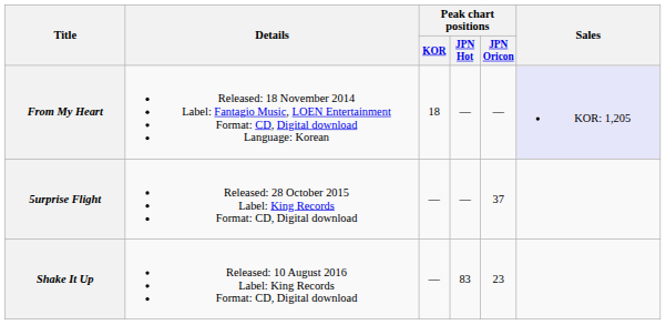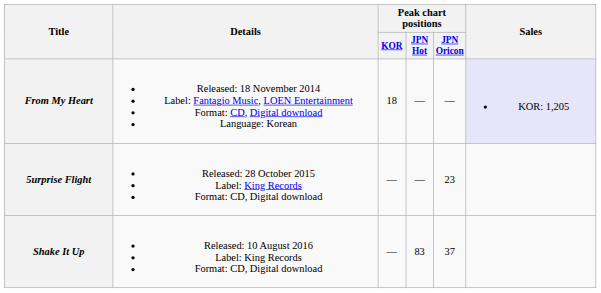 <table class="wikitable plainrowheaders" style="text-align:center;">
 <tr>
 <th rowspan="2" style="width:10em;">Title</th>
 <th rowspan="2" style="width:25em;">Details</th>
 <th colspan="3">Peak chart positions</th>
 <th rowspan="2" style="width:12em;">Sales</th>
 </tr>
 <tr>
 <th style="width:2.5em;font-size:90%;"><a href='#'>KOR</a><br></th>
 <th style="width:2.5em;font-size:90%;"><a href='#'>JPN<br>Hot</a><br></th>
 <th style="width:2.5em;font-size:90%;"><a href='#'>JPN<br>Oricon</a><br></th>
 </tr>
 <tr>
 <th scope="row"><em>From My Heart</em></th>
 <td><br><ul><li>Released: 18 November 2014 </li><li>Label: <a href='#'>Fantagio Music</a>, <a href='#'>LOEN Entertainment</a></li><li>Format: <a href='#'>CD</a>, <a href='#'>Digital download</a></li><li>Language: Korean</li></ul></td>
 <td>18</td>
 <td>—</td>
 <td>—</td>
 <td style="background: lavender;"><br><ul><li>KOR: 1,205</li></ul></td>
 </tr>
 <tr>
 <th scope="row"><em>5urprise Flight</em></th>
 <td><br><ul><li>Released: 28 October 2015 </li><li>Label: <a href='#'>King Records</a></li><li>Format: CD, Digital download</li></ul></td>
 <td>—</td>
 <td>—</td>
-<td>37</td>
+<td>23</td>
 <td></td>
 </tr>
 <tr>
 <th scope="row"><em>Shake It Up</em></th>
 <td><br><ul><li>Released: 10 August 2016 </li><li>Label: King Records</li><li>Format: CD, Digital download</li></ul></td>
 <td>—</td>
 <td>83</td>
-<td>23</td>
+<td>37</td>
 <td></td>
 </tr>
 </table>
